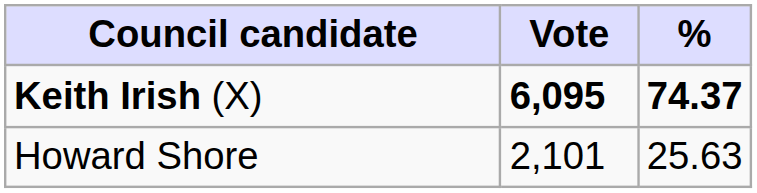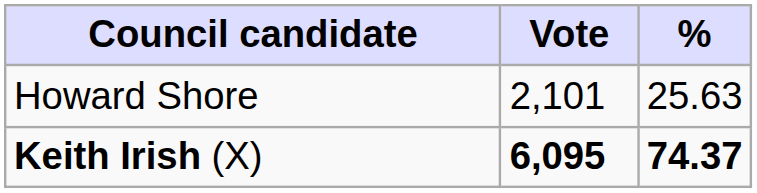 <table class="wikitable">
 <tr>
 <th style="background:#ddf; width:200px;">Council candidate</th>
 <th style="background:#ddf; width:50px;">Vote</th>
 <th style="background:#ddf; width:30px;">%</th>
 </tr>
 <tr>
+<td>Howard Shore</td>
+<td>2,101</td>
+<td>25.63</td>
+</tr>
+<tr>
 <td><strong>Keith Irish</strong> (X)</td>
 <td><strong>6,095</strong></td>
 <td><strong>74.37</strong></td>
 </tr>
-<tr>
-<td>Howard Shore</td>
-<td>2,101</td>
-<td>25.63</td>
-</tr>
 </table>
